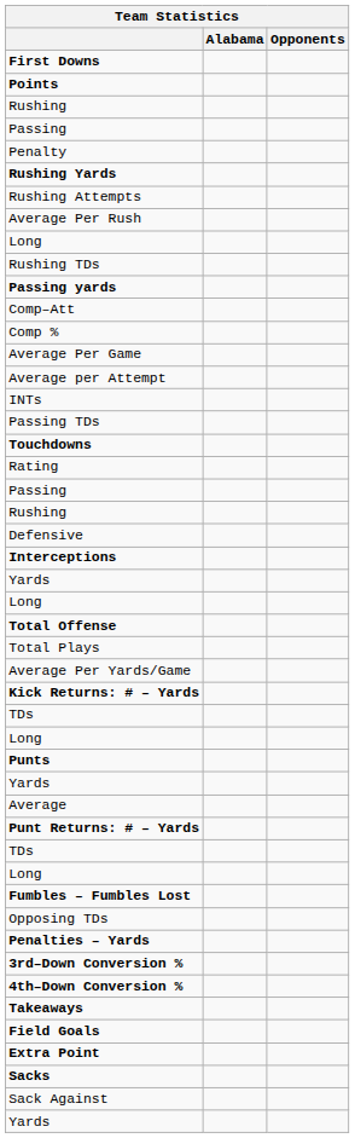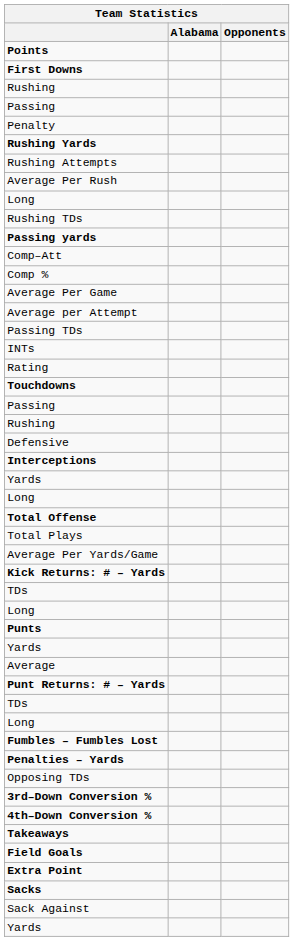 <table class="wikitable collapsible collapsed">
 <tr>
 <th colspan="3">Team Statistics</th>
 </tr>
 <tr>
 <th> </th>
 <th>Alabama</th>
 <th>Opponents</th>
 </tr>
 <tr>
-<td><strong>First Downs</strong></td>
+<td><strong>Points</strong></td>
 <td></td>
 <td></td>
 </tr>
 <tr>
-<td><strong>Points</strong></td>
+<td><strong>First Downs</strong></td>
 <td></td>
 <td></td>
 </tr>
 <tr>
 <td>Rushing</td>
 <td></td>
 <td></td>
 </tr>
 <tr>
 <td>Passing</td>
 <td></td>
 <td></td>
 </tr>
 <tr>
 <td>Penalty</td>
 <td></td>
 <td></td>
 </tr>
 <tr>
 <td><strong>Rushing Yards</strong></td>
 <td></td>
 <td></td>
 </tr>
 <tr>
 <td>Rushing Attempts</td>
 <td></td>
 <td></td>
 </tr>
 <tr>
 <td>Average Per Rush</td>
 <td></td>
 <td></td>
 </tr>
 <tr>
 <td>Long</td>
 <td></td>
 <td></td>
 </tr>
 <tr>
 <td>Rushing TDs</td>
 <td></td>
 <td></td>
 </tr>
 <tr>
 <td><strong>Passing yards</strong></td>
 <td></td>
 <td></td>
 </tr>
 <tr>
 <td>Comp–Att</td>
 <td></td>
 <td></td>
 </tr>
 <tr>
 <td>Comp %</td>
 <td></td>
 <td></td>
 </tr>
 <tr>
 <td>Average Per Game</td>
 <td></td>
 <td></td>
 </tr>
 <tr>
 <td>Average per Attempt</td>
 <td></td>
 <td></td>
 </tr>
 <tr>
+<td>Passing TDs</td>
+<td></td>
+<td></td>
+</tr>
+<tr>
 <td>INTs</td>
 <td></td>
 <td></td>
 </tr>
 <tr>
-<td>Passing TDs</td>
+<td>Rating</td>
 <td></td>
 <td></td>
 </tr>
 <tr>
 <td><strong>Touchdowns</strong></td>
-<td></td>
-<td></td>
-</tr>
-<tr>
-<td>Rating</td>
 <td></td>
 <td></td>
 </tr>
 <tr>
 <td>Passing</td>
 <td></td>
 <td></td>
 </tr>
 <tr>
 <td>Rushing</td>
 <td></td>
 <td></td>
 </tr>
 <tr>
 <td>Defensive</td>
 <td></td>
 <td></td>
 </tr>
 <tr>
 <td><strong>Interceptions</strong></td>
 <td></td>
 <td></td>
 </tr>
 <tr>
 <td>Yards</td>
 <td></td>
 <td></td>
 </tr>
 <tr>
 <td>Long</td>
 <td></td>
 <td></td>
 </tr>
 <tr>
 <td><strong>Total Offense</strong></td>
 <td></td>
 <td></td>
 </tr>
 <tr>
 <td>Total Plays</td>
 <td></td>
 <td></td>
 </tr>
 <tr>
 <td>Average Per Yards/Game</td>
 <td></td>
 <td></td>
 </tr>
 <tr>
 <td><strong>Kick Returns: # – Yards</strong></td>
 <td></td>
 <td></td>
 </tr>
 <tr>
 <td>TDs</td>
 <td></td>
 <td></td>
 </tr>
 <tr>
 <td>Long</td>
 <td></td>
 <td></td>
 </tr>
 <tr>
 <td><strong>Punts</strong></td>
 <td></td>
 <td></td>
 </tr>
 <tr>
 <td>Yards</td>
 <td></td>
 <td></td>
 </tr>
 <tr>
 <td>Average</td>
 <td></td>
 <td></td>
 </tr>
 <tr>
 <td><strong>Punt Returns: # – Yards</strong></td>
 <td></td>
 <td></td>
 </tr>
 <tr>
 <td>TDs</td>
 <td></td>
 <td></td>
 </tr>
 <tr>
 <td>Long</td>
 <td></td>
 <td></td>
 </tr>
 <tr>
 <td><strong>Fumbles – Fumbles Lost</strong></td>
 <td></td>
 <td></td>
 </tr>
 <tr>
-<td>Opposing TDs</td>
+<td><strong>Penalties – Yards</strong></td>
 <td></td>
 <td></td>
 </tr>
 <tr>
-<td><strong>Penalties – Yards</strong></td>
+<td>Opposing TDs</td>
 <td></td>
 <td></td>
 </tr>
 <tr>
 <td><strong>3rd–Down Conversion %</strong></td>
 <td></td>
 <td></td>
 </tr>
 <tr>
 <td><strong>4th–Down Conversion %</strong></td>
 <td></td>
 <td></td>
 </tr>
 <tr>
 <td><strong>Takeaways</strong></td>
 <td></td>
 <td></td>
 </tr>
 <tr>
 <td><strong>Field Goals</strong></td>
 <td></td>
 <td></td>
 </tr>
 <tr>
 <td><strong>Extra Point</strong></td>
 <td></td>
 <td></td>
 </tr>
 <tr>
 <td><strong>Sacks</strong></td>
 <td></td>
 <td></td>
 </tr>
 <tr>
 <td>Sack Against</td>
 <td></td>
 <td></td>
 </tr>
 <tr>
 <td>Yards</td>
 <td></td>
 <td></td>
 </tr>
 </table>
